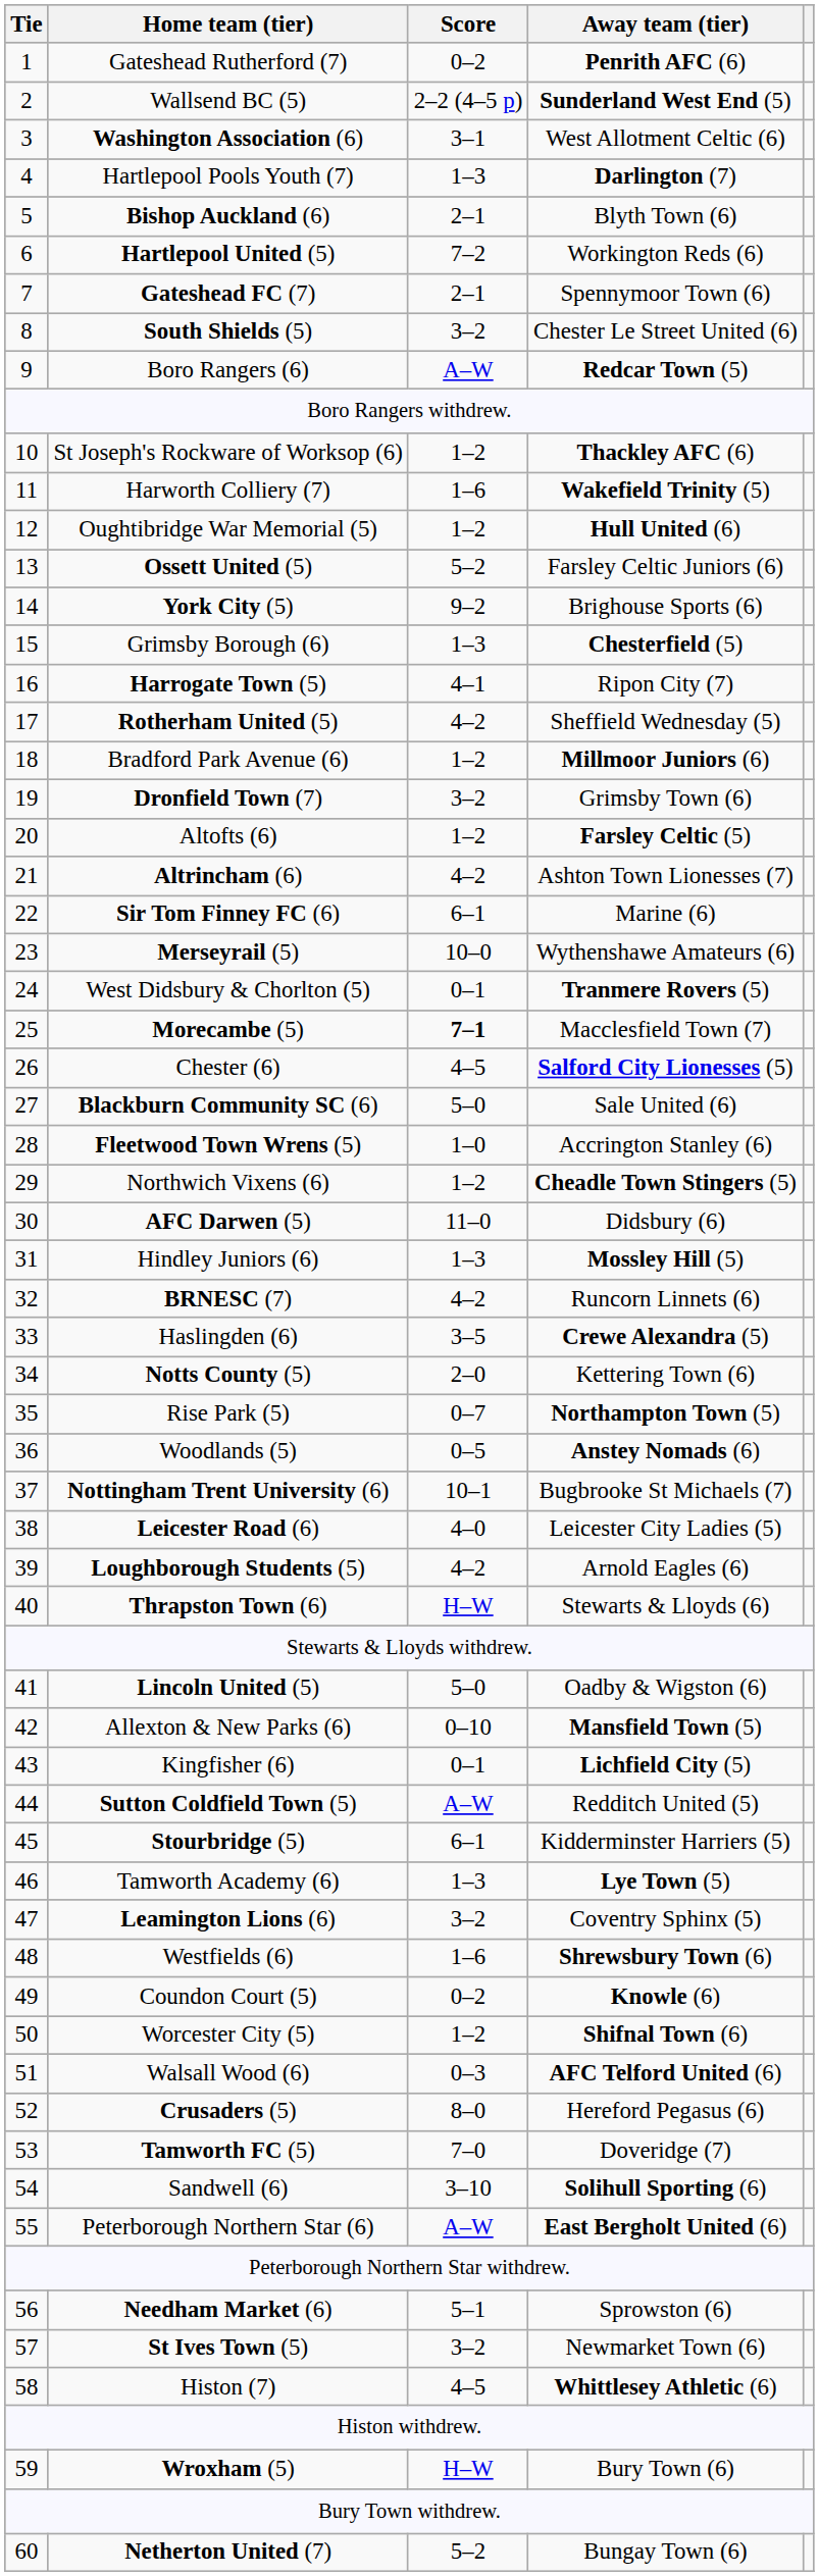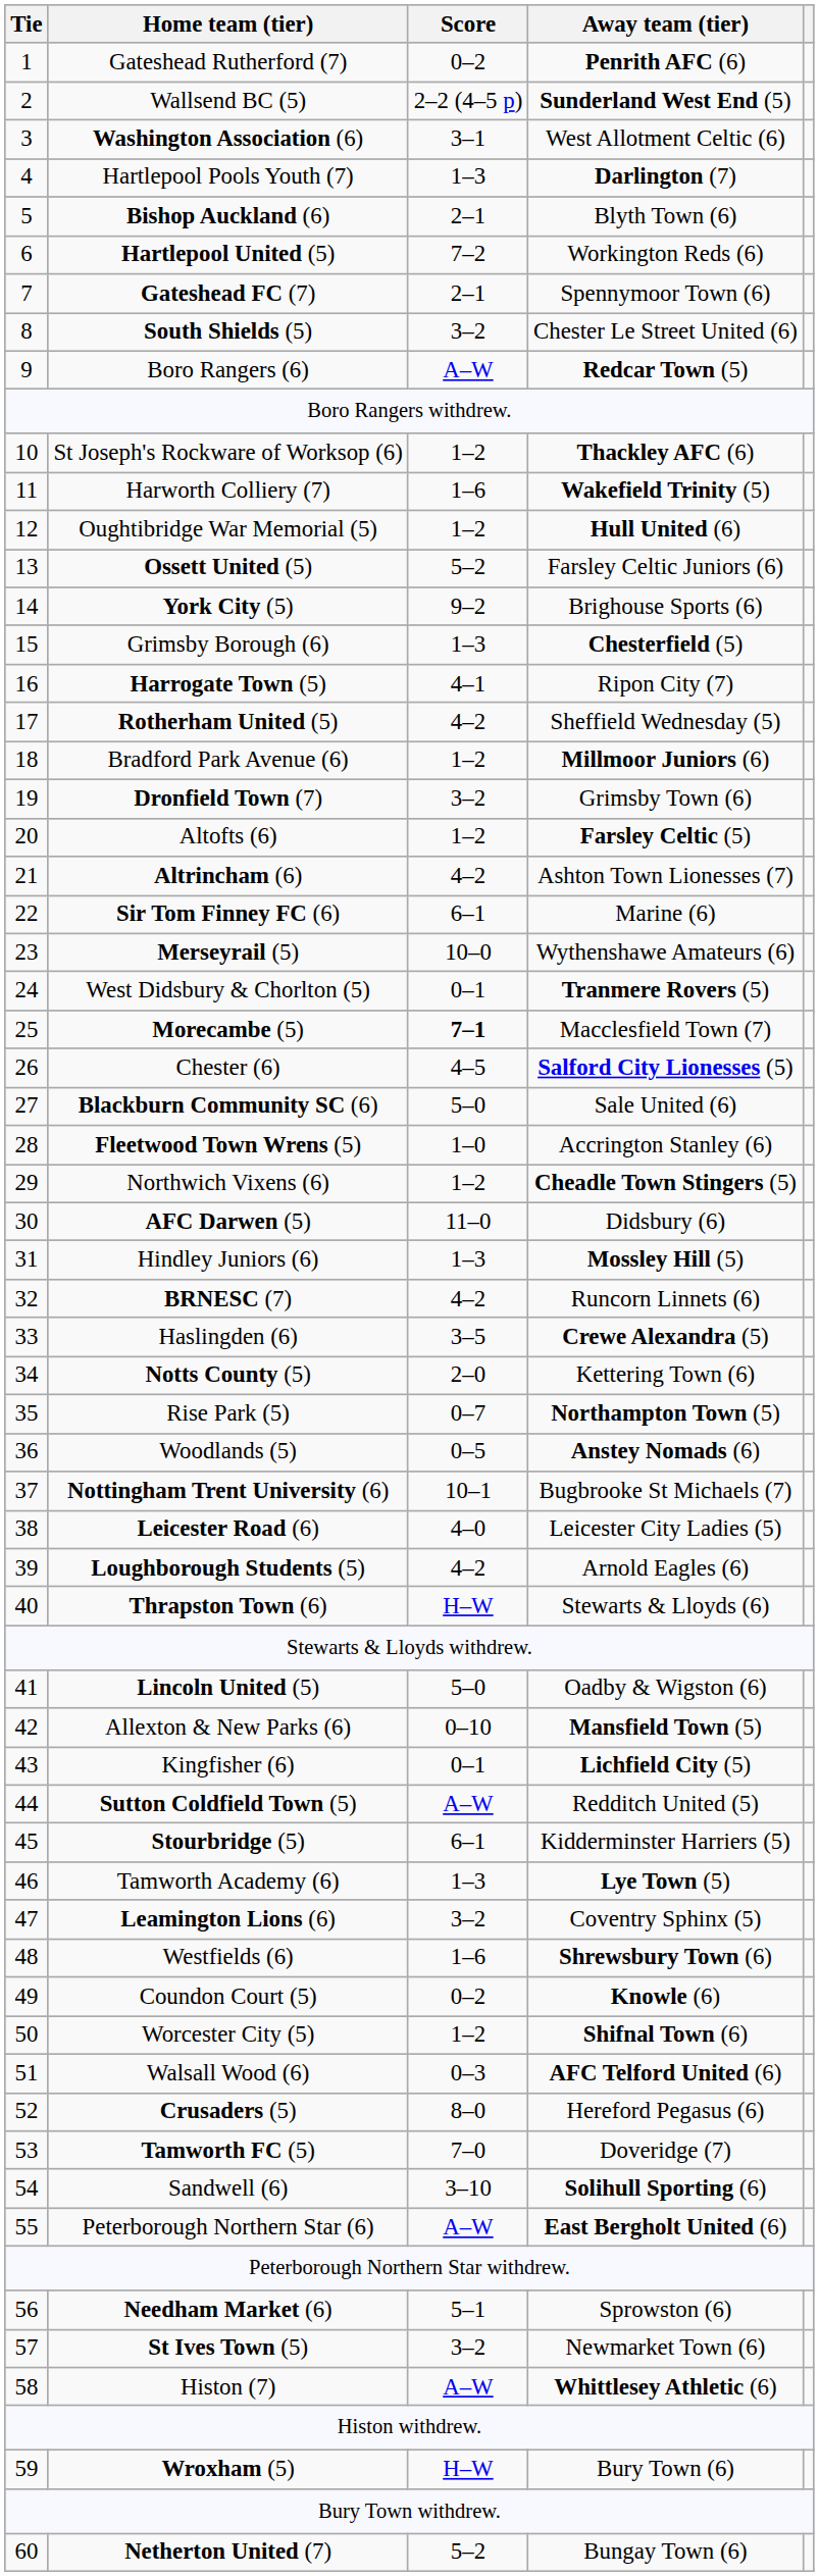 <table class="wikitable" style="text-align:center; font-size:85%">
 <tr>
 <th>Tie</th>
 <th>Home team (tier)</th>
 <th>Score</th>
 <th>Away team (tier)</th>
 <th></th>
 </tr>
 <tr>
 <td>1</td>
 <td>Gateshead Rutherford (7)</td>
 <td>0–2</td>
 <td><strong>Penrith AFC</strong> (6)</td>
 <td></td>
 </tr>
 <tr>
 <td>2</td>
 <td>Wallsend BC (5)</td>
 <td>2–2 (4–5 <a href='#'>p</a>)</td>
 <td><strong>Sunderland West End</strong> (5)</td>
 <td></td>
 </tr>
 <tr>
 <td>3</td>
 <td><strong>Washington Association</strong> (6)</td>
 <td>3–1</td>
 <td>West Allotment Celtic (6)</td>
 <td></td>
 </tr>
 <tr>
 <td>4</td>
 <td>Hartlepool Pools Youth (7)</td>
 <td>1–3</td>
 <td><strong>Darlington</strong> (7)</td>
 <td></td>
 </tr>
 <tr>
 <td>5</td>
 <td><strong>Bishop Auckland</strong> (6)</td>
 <td>2–1</td>
 <td>Blyth Town (6)</td>
 <td></td>
 </tr>
 <tr>
 <td>6</td>
 <td><strong>Hartlepool United</strong> (5)</td>
 <td>7–2</td>
 <td>Workington Reds (6)</td>
 <td></td>
 </tr>
 <tr>
 <td>7</td>
 <td><strong>Gateshead FC</strong> (7)</td>
 <td>2–1</td>
 <td>Spennymoor Town (6)</td>
 <td></td>
 </tr>
 <tr>
 <td>8</td>
 <td><strong>South Shields</strong> (5)</td>
 <td>3–2</td>
 <td>Chester Le Street United (6)</td>
 <td></td>
 </tr>
 <tr>
 <td>9</td>
 <td>Boro Rangers (6)</td>
 <td><a href='#'>A–W</a></td>
 <td><strong>Redcar Town</strong> (5)</td>
 <td></td>
 </tr>
 <tr>
 <td colspan="5" style="background:GhostWhite; height:20px; text-align:center; font-size:90%">Boro Rangers withdrew.</td>
 </tr>
 <tr>
 <td>10</td>
 <td>St Joseph's Rockware of Worksop (6)</td>
 <td>1–2</td>
 <td><strong>Thackley AFC</strong> (6)</td>
 <td></td>
 </tr>
 <tr>
 <td>11</td>
 <td>Harworth Colliery (7)</td>
 <td>1–6</td>
 <td><strong>Wakefield Trinity</strong> (5)</td>
 <td></td>
 </tr>
 <tr>
 <td>12</td>
 <td>Oughtibridge War Memorial (5)</td>
 <td>1–2</td>
 <td><strong>Hull United</strong> (6)</td>
 <td></td>
 </tr>
 <tr>
 <td>13</td>
 <td><strong>Ossett United</strong> (5)</td>
 <td>5–2</td>
 <td>Farsley Celtic Juniors (6)</td>
 <td></td>
 </tr>
 <tr>
 <td>14</td>
 <td><strong>York City</strong> (5)</td>
 <td>9–2</td>
 <td>Brighouse Sports (6)</td>
 <td></td>
 </tr>
 <tr>
 <td>15</td>
 <td>Grimsby Borough (6)</td>
 <td>1–3</td>
 <td><strong>Chesterfield</strong> (5)</td>
 <td></td>
 </tr>
 <tr>
 <td>16</td>
 <td><strong>Harrogate Town</strong> (5)</td>
 <td>4–1</td>
 <td>Ripon City (7)</td>
 <td></td>
 </tr>
 <tr>
 <td>17</td>
 <td><strong>Rotherham United</strong> (5)</td>
 <td>4–2</td>
 <td>Sheffield Wednesday (5)</td>
 <td></td>
 </tr>
 <tr>
 <td>18</td>
 <td>Bradford Park Avenue (6)</td>
 <td>1–2</td>
 <td><strong>Millmoor Juniors</strong> (6)</td>
 <td></td>
 </tr>
 <tr>
 <td>19</td>
 <td><strong>Dronfield Town</strong> (7)</td>
 <td>3–2</td>
 <td>Grimsby Town (6)</td>
 <td></td>
 </tr>
 <tr>
 <td>20</td>
 <td>Altofts (6)</td>
 <td>1–2</td>
 <td><strong>Farsley Celtic</strong> (5)</td>
 <td></td>
 </tr>
 <tr>
 <td>21</td>
 <td><strong>Altrincham</strong> (6)</td>
 <td>4–2</td>
 <td>Ashton Town Lionesses (7)</td>
 <td></td>
 </tr>
 <tr>
 <td>22</td>
 <td><strong>Sir Tom Finney FC</strong> (6)</td>
 <td>6–1</td>
 <td>Marine (6)</td>
 <td></td>
 </tr>
 <tr>
 <td>23</td>
 <td><strong>Merseyrail</strong> (5)</td>
 <td>10–0</td>
 <td>Wythenshawe Amateurs (6)</td>
 <td></td>
 </tr>
 <tr>
 <td>24</td>
 <td>West Didsbury & Chorlton (5)</td>
 <td>0–1</td>
 <td><strong>Tranmere Rovers</strong> (5)</td>
 <td></td>
 </tr>
 <tr>
 <td>25</td>
 <td><strong>Morecambe</strong> (5)</td>
 <td><strong>7–1</strong></td>
 <td>Macclesfield Town (7)</td>
 <td></td>
 </tr>
 <tr>
 <td>26</td>
 <td>Chester (6)</td>
 <td>4–5</td>
 <td><strong><a href='#'>Salford City Lionesses</a></strong> (5)</td>
 <td></td>
 </tr>
 <tr>
 <td>27</td>
 <td><strong>Blackburn Community SC</strong> (6)</td>
 <td>5–0</td>
 <td>Sale United (6)</td>
 <td></td>
 </tr>
 <tr>
 <td>28</td>
 <td><strong>Fleetwood Town Wrens</strong> (5)</td>
 <td>1–0</td>
 <td>Accrington Stanley (6)</td>
 <td></td>
 </tr>
 <tr>
 <td>29</td>
 <td>Northwich Vixens (6)</td>
 <td>1–2</td>
 <td><strong>Cheadle Town Stingers</strong> (5)</td>
 <td></td>
 </tr>
 <tr>
 <td>30</td>
 <td><strong>AFC Darwen</strong> (5)</td>
 <td>11–0</td>
 <td>Didsbury (6)</td>
 <td></td>
 </tr>
 <tr>
 <td>31</td>
 <td>Hindley Juniors (6)</td>
 <td>1–3</td>
 <td><strong>Mossley Hill</strong> (5)</td>
 <td></td>
 </tr>
 <tr>
 <td>32</td>
 <td><strong>BRNESC</strong> (7)</td>
 <td>4–2</td>
 <td>Runcorn Linnets (6)</td>
 <td></td>
 </tr>
 <tr>
 <td>33</td>
 <td>Haslingden (6)</td>
 <td>3–5</td>
 <td><strong>Crewe Alexandra</strong> (5)</td>
 <td></td>
 </tr>
 <tr>
 <td>34</td>
 <td><strong>Notts County</strong> (5)</td>
 <td>2–0</td>
 <td>Kettering Town (6)</td>
 <td></td>
 </tr>
 <tr>
 <td>35</td>
 <td>Rise Park (5)</td>
 <td>0–7</td>
 <td><strong>Northampton Town</strong> (5)</td>
 <td></td>
 </tr>
 <tr>
 <td>36</td>
 <td>Woodlands (5)</td>
 <td>0–5</td>
 <td><strong>Anstey Nomads</strong> (6)</td>
 <td></td>
 </tr>
 <tr>
 <td>37</td>
 <td><strong>Nottingham Trent University</strong> (6)</td>
 <td>10–1</td>
 <td>Bugbrooke St Michaels (7)</td>
 <td></td>
 </tr>
 <tr>
 <td>38</td>
 <td><strong>Leicester Road</strong> (6)</td>
 <td>4–0</td>
 <td>Leicester City Ladies (5)</td>
 <td></td>
 </tr>
 <tr>
 <td>39</td>
 <td><strong>Loughborough Students</strong> (5)</td>
 <td>4–2</td>
 <td>Arnold Eagles (6)</td>
 <td></td>
 </tr>
 <tr>
 <td>40</td>
 <td><strong>Thrapston Town</strong> (6)</td>
 <td><a href='#'>H–W</a></td>
 <td>Stewarts & Lloyds (6)</td>
 <td></td>
 </tr>
 <tr>
 <td colspan="5" style="background:GhostWhite; height:20px; text-align:center; font-size:90%">Stewarts & Lloyds withdrew.</td>
 </tr>
 <tr>
 <td>41</td>
 <td><strong>Lincoln United</strong> (5)</td>
 <td>5–0</td>
 <td>Oadby & Wigston (6)</td>
 <td></td>
 </tr>
 <tr>
 <td>42</td>
 <td>Allexton & New Parks (6)</td>
 <td>0–10</td>
 <td><strong>Mansfield Town</strong> (5)</td>
 <td></td>
 </tr>
 <tr>
 <td>43</td>
 <td>Kingfisher (6)</td>
 <td>0–1</td>
 <td><strong>Lichfield City</strong> (5)</td>
 <td></td>
 </tr>
 <tr>
 <td>44</td>
 <td><strong>Sutton Coldfield Town</strong> (5)</td>
 <td><a href='#'>A–W</a></td>
 <td>Redditch United (5)</td>
 <td></td>
 </tr>
 <tr>
 <td>45</td>
 <td><strong>Stourbridge</strong> (5)</td>
 <td>6–1</td>
 <td>Kidderminster Harriers (5)</td>
 <td></td>
 </tr>
 <tr>
 <td>46</td>
 <td>Tamworth Academy (6)</td>
 <td>1–3</td>
 <td><strong>Lye Town</strong> (5)</td>
 <td></td>
 </tr>
 <tr>
 <td>47</td>
 <td><strong>Leamington Lions</strong> (6)</td>
 <td>3–2</td>
 <td>Coventry Sphinx (5)</td>
 <td></td>
 </tr>
 <tr>
 <td>48</td>
 <td>Westfields (6)</td>
 <td>1–6</td>
 <td><strong>Shrewsbury Town</strong> (6)</td>
 <td></td>
 </tr>
 <tr>
 <td>49</td>
 <td>Coundon Court (5)</td>
 <td>0–2</td>
 <td><strong>Knowle</strong> (6)</td>
 <td></td>
 </tr>
 <tr>
 <td>50</td>
 <td>Worcester City (5)</td>
 <td>1–2</td>
 <td><strong>Shifnal Town</strong> (6)</td>
 <td></td>
 </tr>
 <tr>
 <td>51</td>
 <td>Walsall Wood (6)</td>
 <td>0–3</td>
 <td><strong>AFC Telford United</strong> (6)</td>
 <td></td>
 </tr>
 <tr>
 <td>52</td>
 <td><strong>Crusaders</strong> (5)</td>
 <td>8–0</td>
 <td>Hereford Pegasus (6)</td>
 <td></td>
 </tr>
 <tr>
 <td>53</td>
 <td><strong>Tamworth FC</strong> (5)</td>
 <td>7–0</td>
 <td>Doveridge (7)</td>
 <td></td>
 </tr>
 <tr>
 <td>54</td>
 <td>Sandwell (6)</td>
 <td>3–10</td>
 <td><strong>Solihull Sporting</strong> (6)</td>
 <td></td>
 </tr>
 <tr>
 <td>55</td>
 <td>Peterborough Northern Star (6)</td>
 <td><a href='#'>A–W</a></td>
 <td><strong>East Bergholt United</strong> (6)</td>
 <td></td>
 </tr>
 <tr>
 <td colspan="5" style="background:GhostWhite; height:20px; text-align:center; font-size:90%">Peterborough Northern Star withdrew.</td>
 </tr>
 <tr>
 <td>56</td>
 <td><strong>Needham Market</strong> (6)</td>
 <td>5–1</td>
 <td>Sprowston (6)</td>
 <td></td>
 </tr>
 <tr>
 <td>57</td>
 <td><strong>St Ives Town</strong> (5)</td>
 <td>3–2</td>
 <td>Newmarket Town (6)</td>
 <td></td>
 </tr>
 <tr>
 <td>58</td>
 <td>Histon (7)</td>
-<td>4–5</td>
+<td><a href='#'>A–W</a></td>
 <td><strong>Whittlesey Athletic</strong> (6)</td>
 <td></td>
 </tr>
 <tr>
 <td colspan="5" style="background:GhostWhite; height:20px; text-align:center; font-size:90%">Histon withdrew.</td>
 </tr>
 <tr>
 <td>59</td>
 <td><strong>Wroxham</strong> (5)</td>
 <td><a href='#'>H–W</a></td>
 <td>Bury Town (6)</td>
 <td></td>
 </tr>
 <tr>
 <td colspan="5" style="background:GhostWhite; height:20px; text-align:center; font-size:90%">Bury Town withdrew.</td>
 </tr>
 <tr>
 <td>60</td>
 <td><strong>Netherton United</strong> (7)</td>
 <td>5–2</td>
 <td>Bungay Town (6)</td>
 <td></td>
 </tr>
 <tr>
 </tr>
 </table>
